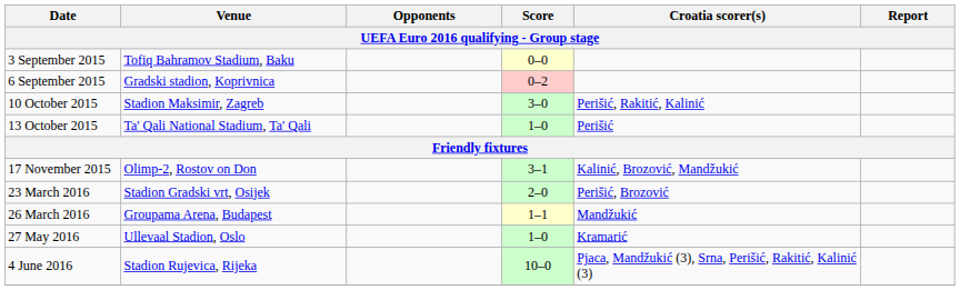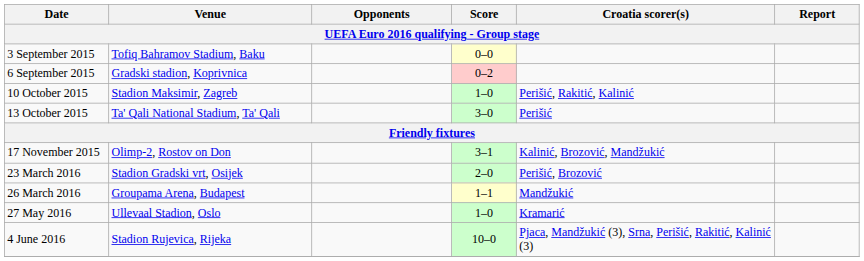 <table class="wikitable" style="font-size:95%;">
 <tr>
 <th width=125>Date</th>
 <th width=250>Venue</th>
 <th width=170>Opponents</th>
 <th width= 75>Score</th>
 <th width=320>Croatia scorer(s)</th>
 <th width=100>Report</th>
 </tr>
 <tr>
 <th colspan=7><a href='#'>UEFA Euro 2016 qualifying - Group stage</a></th>
 </tr>
 <tr>
 <td>3 September 2015</td>
 <td><a href='#'>Tofiq Bahramov Stadium</a>, <a href='#'>Baku</a></td>
 <td></td>
 <td align=center bgcolor=#FFFFCC>0–0</td>
 <td></td>
 <td></td>
 </tr>
 <tr>
 <td>6 September 2015</td>
 <td><a href='#'>Gradski stadion</a>, <a href='#'>Koprivnica</a></td>
 <td></td>
 <td align=center bgcolor=#FFCCCC>0–2</td>
 <td></td>
 <td></td>
 </tr>
 <tr>
 <td>10 October 2015</td>
 <td><a href='#'>Stadion Maksimir</a>, <a href='#'>Zagreb</a></td>
 <td></td>
-<td align=center bgcolor=#CCFFCC>3–0</td>
+<td align=center bgcolor=#CCFFCC>1–0</td>
 <td><a href='#'>Perišić</a>, <a href='#'>Rakitić</a>, <a href='#'>Kalinić</a></td>
 <td></td>
 </tr>
 <tr>
 <td>13 October 2015</td>
 <td><a href='#'>Ta' Qali National Stadium</a>, <a href='#'>Ta' Qali</a></td>
 <td></td>
-<td align=center bgcolor=#CCFFCC>1–0</td>
+<td align=center bgcolor=#CCFFCC>3–0</td>
 <td><a href='#'>Perišić</a></td>
 <td></td>
 </tr>
 <tr>
 <th colspan=7><a href='#'>Friendly fixtures</a></th>
 </tr>
 <tr>
 <td>17 November 2015</td>
 <td><a href='#'>Olimp-2</a>, <a href='#'>Rostov on Don</a></td>
 <td></td>
 <td align=center bgcolor=#CCFFCC>3–1</td>
 <td><a href='#'>Kalinić</a>, <a href='#'>Brozović</a>, <a href='#'>Mandžukić</a></td>
 <td></td>
 </tr>
 <tr>
 <td>23 March 2016</td>
 <td><a href='#'>Stadion Gradski vrt</a>, <a href='#'>Osijek</a></td>
 <td></td>
 <td align=center bgcolor=#CCFFCC>2–0</td>
 <td><a href='#'>Perišić</a>, <a href='#'>Brozović</a></td>
 <td></td>
 </tr>
 <tr>
 <td>26 March 2016</td>
 <td><a href='#'>Groupama Arena</a>, <a href='#'>Budapest</a></td>
 <td></td>
 <td align=center bgcolor=#FFFFCC>1–1</td>
 <td><a href='#'>Mandžukić</a></td>
 <td></td>
 </tr>
 <tr>
 <td>27 May 2016</td>
 <td><a href='#'>Ullevaal Stadion</a>, <a href='#'>Oslo</a></td>
 <td></td>
 <td align=center bgcolor=#CCFFCC>1–0</td>
 <td><a href='#'>Kramarić</a></td>
 <td></td>
 </tr>
 <tr>
 <td>4 June 2016</td>
 <td><a href='#'>Stadion Rujevica</a>, <a href='#'>Rijeka</a></td>
 <td></td>
 <td align=center bgcolor=#CCFFCC>10–0</td>
 <td><a href='#'>Pjaca</a>, <a href='#'>Mandžukić</a> (3), <a href='#'>Srna</a>, <a href='#'>Perišić</a>, <a href='#'>Rakitić</a>, <a href='#'>Kalinić</a> (3)</td>
 <td></td>
 </tr>
 <tr>
 </tr>
 </table>
